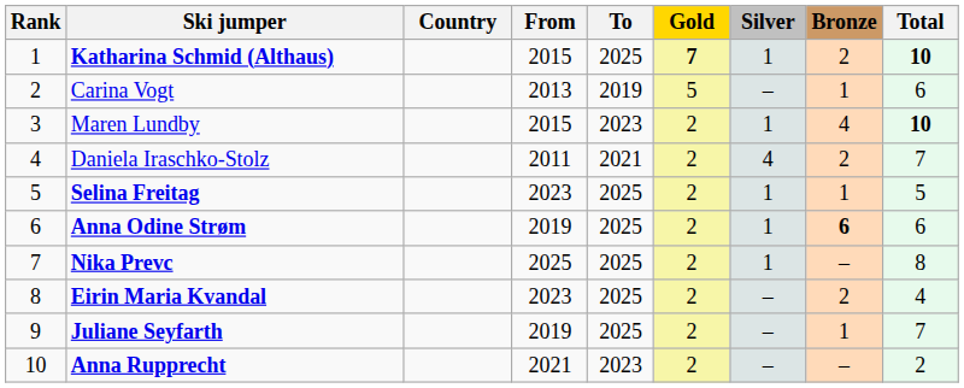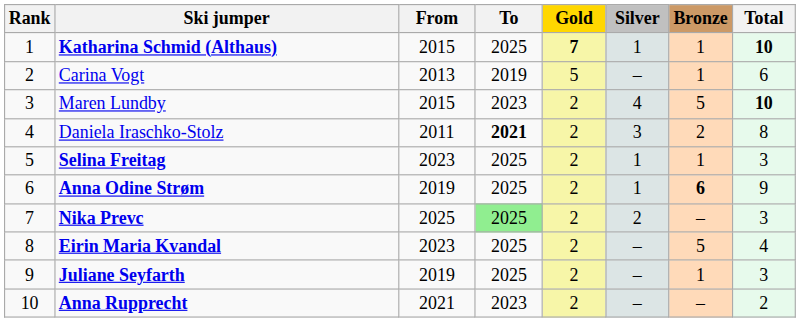 <table class="wikitable plainrowheaders" width=80% style="text-align:center;">
 <tr style="background-color:#EDEDED;">
 <th class="hintergrundfarbe5" style="width:1em">Rank</th>
 <th class="hintergrundfarbe5">Ski jumper</th>
-<th class="hintergrundfarbe5">Country</th>
 <th class="hintergrundfarbe5">From</th>
 <th class="hintergrundfarbe5">To</th>
 <th style="background:    gold; width:8%">Gold</th>
 <th style="background:  silver; width:8%">Silver</th>
 <th style="background: #CC9966; width:8%">Bronze</th>
 <th class="hintergrundfarbe5" style="width:8%">Total</th>
 </tr>
 <tr>
 <td>1</td>
 <td align="left"><strong><a href='#'>Katharina Schmid (Althaus)</a></strong></td>
-<td align="left"></td>
 <td>2015</td>
 <td>2025</td>
 <td bgcolor="#F7F6A8"><strong>7</strong></td>
 <td bgcolor="#DCE5E5">1</td>
-<td bgcolor="#FFDAB9">2</td>
+<td bgcolor="#FFDAB9">1</td>
 <td bgcolor="#E7FAEC"><strong>10</strong></td>
 </tr>
 <tr align="center">
 <td>2</td>
 <td align="left"><a href='#'>Carina Vogt</a></td>
-<td align="left"></td>
 <td>2013</td>
 <td>2019</td>
 <td bgcolor="#F7F6A8">5</td>
 <td bgcolor="#DCE5E5">–</td>
 <td bgcolor="#FFDAB9">1</td>
 <td bgcolor="#E7FAEC">6</td>
 </tr>
 <tr align="center">
 <td>3</td>
 <td align="left"><a href='#'>Maren Lundby</a></td>
-<td align="left"></td>
 <td>2015</td>
 <td>2023</td>
 <td bgcolor="#F7F6A8">2</td>
-<td bgcolor="#DCE5E5">1</td>
-<td bgcolor="#FFDAB9">4</td>
+<td bgcolor="#DCE5E5">4</td>
+<td bgcolor="#FFDAB9">5</td>
 <td bgcolor="#E7FAEC"><strong>10</strong></td>
 </tr>
 <tr align="center">
 <td>4</td>
 <td align="left"><a href='#'>Daniela Iraschko-Stolz</a></td>
-<td align="left"></td>
 <td>2011</td>
-<td>2021</td>
+<td><strong>2021</strong></td>
 <td bgcolor="#F7F6A8">2</td>
-<td bgcolor="#DCE5E5">4</td>
+<td bgcolor="#DCE5E5">3</td>
 <td bgcolor="#FFDAB9">2</td>
-<td bgcolor="#E7FAEC">7</td>
+<td bgcolor="#E7FAEC">8</td>
 </tr>
 <tr align="center">
 <td>5</td>
 <td align="left"><strong><a href='#'>Selina Freitag</a></strong></td>
-<td align="left"></td>
 <td>2023</td>
 <td>2025</td>
 <td bgcolor="#F7F6A8">2</td>
 <td bgcolor="#DCE5E5">1</td>
 <td bgcolor="#FFDAB9">1</td>
-<td bgcolor="#E7FAEC">5</td>
+<td bgcolor="#E7FAEC">3</td>
 </tr>
 <tr align="center">
 <td>6</td>
 <td align="left"><strong><a href='#'>Anna Odine Strøm</a></strong></td>
-<td align="left"></td>
 <td>2019</td>
 <td>2025</td>
 <td bgcolor="#F7F6A8">2</td>
 <td bgcolor="#DCE5E5">1</td>
 <td bgcolor="#FFDAB9"><strong>6</strong></td>
-<td bgcolor="#E7FAEC">6</td>
+<td bgcolor="#E7FAEC">9</td>
 </tr>
 <tr align="center">
 <td>7</td>
 <td align="left"><strong><a href='#'>Nika Prevc</a></strong></td>
-<td align="left"></td>
 <td>2025</td>
-<td>2025</td>
+<td style="background: lightgreen;">2025</td>
 <td bgcolor="#F7F6A8">2</td>
-<td bgcolor="#DCE5E5">1</td>
+<td bgcolor="#DCE5E5">2</td>
 <td bgcolor="#FFDAB9">–</td>
-<td bgcolor="#E7FAEC">8</td>
+<td bgcolor="#E7FAEC">3</td>
 </tr>
 <tr align="center">
 <td>8</td>
 <td align="left"><strong><a href='#'>Eirin Maria Kvandal</a></strong></td>
-<td align="left"></td>
 <td>2023</td>
 <td>2025</td>
 <td bgcolor="#F7F6A8">2</td>
 <td bgcolor="#DCE5E5">–</td>
-<td bgcolor="#FFDAB9">2</td>
+<td bgcolor="#FFDAB9">5</td>
 <td bgcolor="#E7FAEC">4</td>
 </tr>
 <tr align="center">
 <td>9</td>
 <td align="left"><strong><a href='#'>Juliane Seyfarth</a></strong></td>
-<td align="left"></td>
 <td>2019</td>
 <td>2025</td>
 <td bgcolor="#F7F6A8">2</td>
 <td bgcolor="#DCE5E5">–</td>
 <td bgcolor="#FFDAB9">1</td>
-<td bgcolor="#E7FAEC">7</td>
+<td bgcolor="#E7FAEC">3</td>
 </tr>
 <tr align="center">
 <td>10</td>
 <td align="left"><strong><a href='#'>Anna Rupprecht</a></strong></td>
-<td align="left"></td>
 <td>2021</td>
 <td>2023</td>
 <td bgcolor="#F7F6A8">2</td>
 <td bgcolor="#DCE5E5">–</td>
 <td bgcolor="#FFDAB9">–</td>
 <td bgcolor="#E7FAEC">2</td>
 </tr>
 </table>
